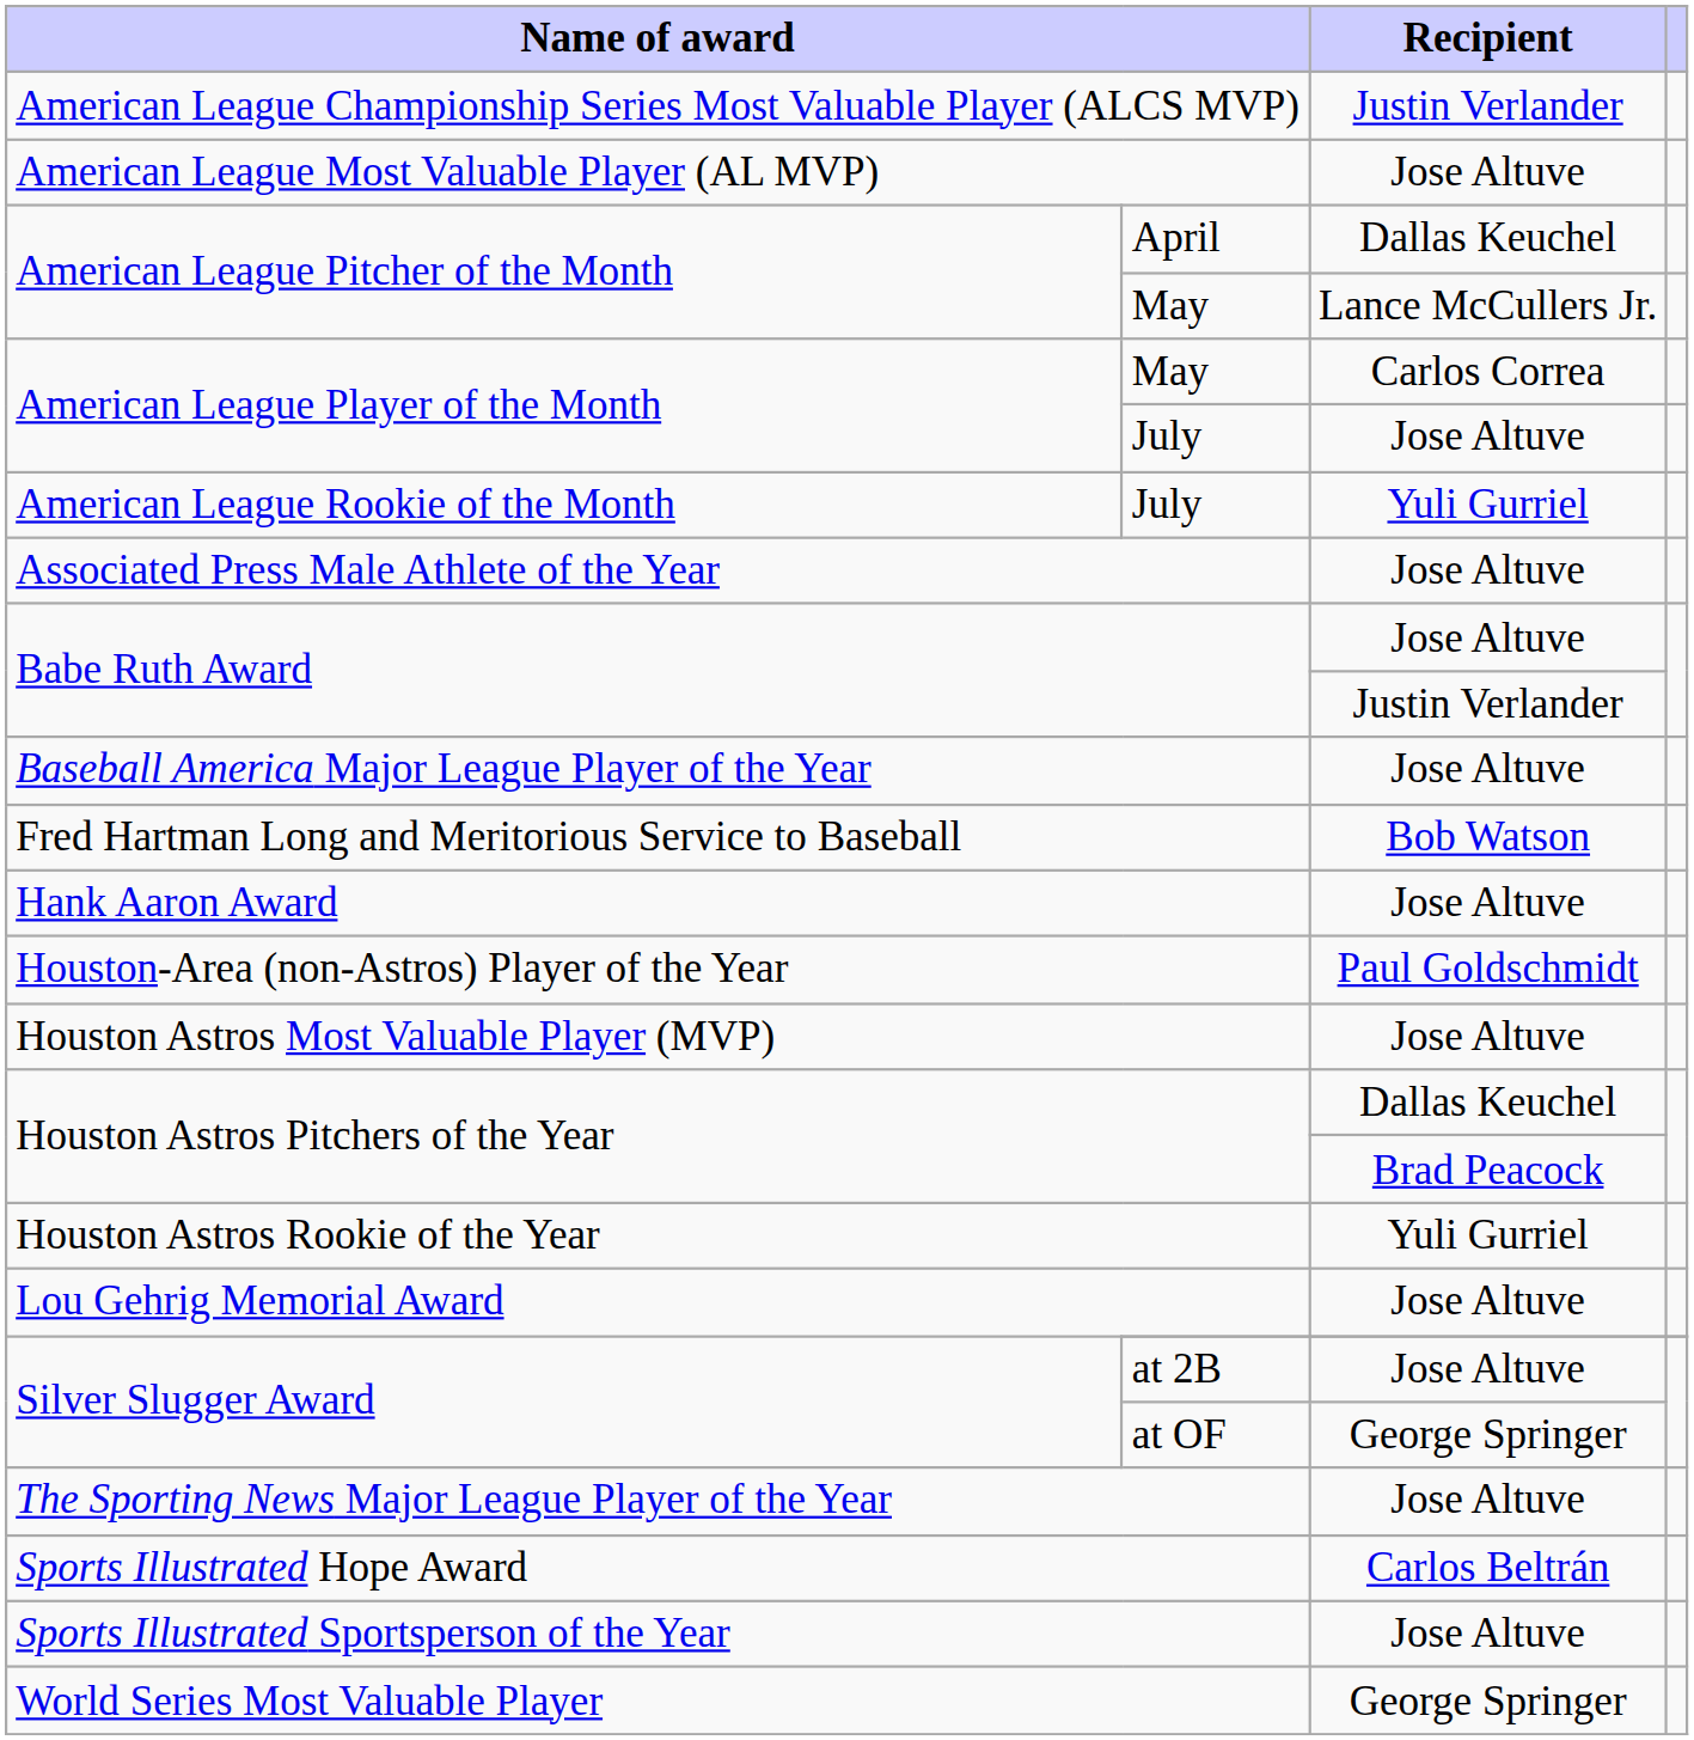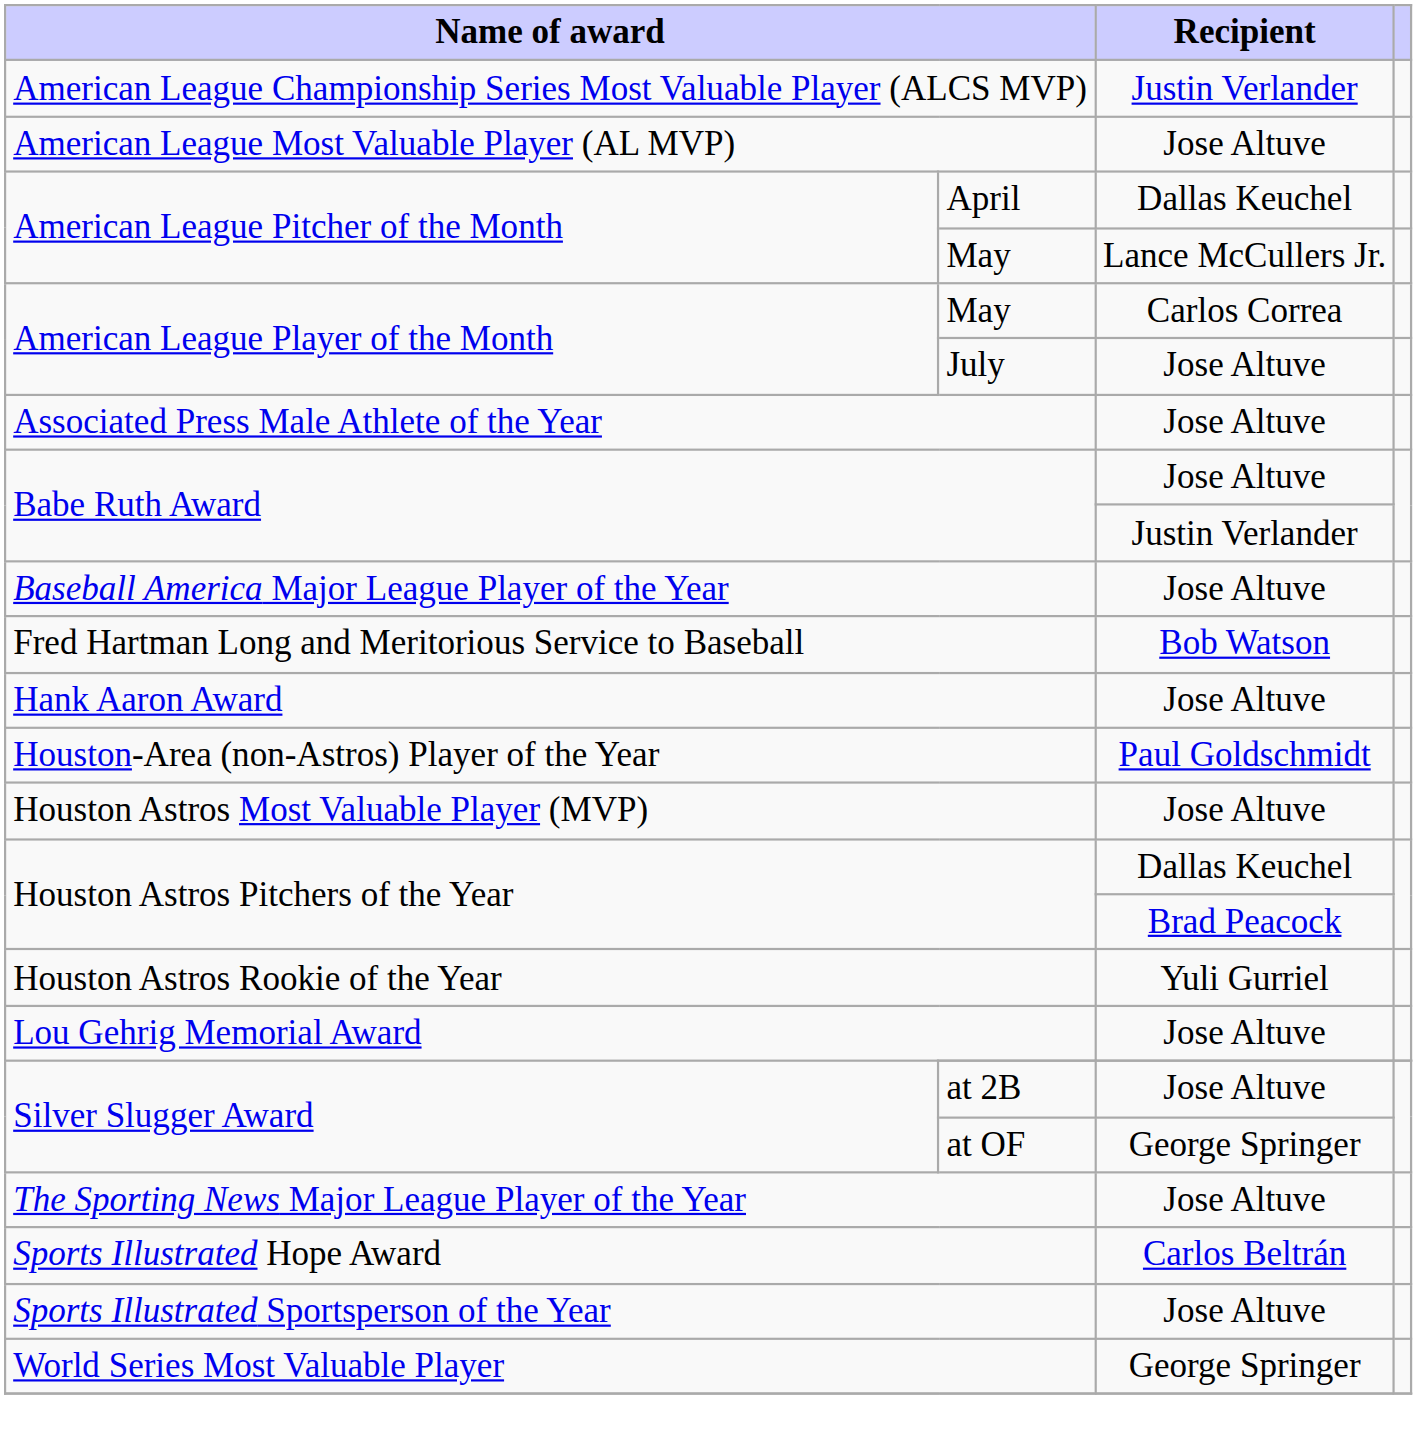 <table class="wikitable" margin: 5px; text-align: center;>
 <tr>
 <th style="background:#ccf;" colspan="2">Name of award</th>
 <th style="background:#ccf;">Recipient</th>
 <th style="background:#ccf;"></th>
 </tr>
 <tr>
 <td colspan="2"><a href='#'>American League Championship Series Most Valuable Player</a> (ALCS MVP)</td>
 <td align="center"><a href='#'>Justin Verlander</a></td>
 <td align="center"></td>
 </tr>
 <tr>
 <td colspan="2"><a href='#'>American League Most Valuable Player</a> (AL MVP)</td>
 <td align="center">Jose Altuve</td>
 <td align="center"></td>
 </tr>
 <tr>
 <td rowspan="2"><a href='#'>American League Pitcher of the Month</a></td>
 <td>April</td>
 <td align="center">Dallas Keuchel</td>
 <td align="center"></td>
 </tr>
 <tr>
 <td>May</td>
 <td align="center">Lance McCullers Jr.</td>
 <td align="center"></td>
 </tr>
 <tr>
 <td rowspan="2"><a href='#'>American League Player of the Month</a></td>
 <td>May</td>
 <td align="center">Carlos Correa</td>
 <td align="center"></td>
 </tr>
 <tr>
 <td>July</td>
 <td align="center">Jose Altuve</td>
-<td align="center"></td>
-</tr>
-<tr>
-<td><a href='#'>American League Rookie of the Month</a></td>
-<td>July</td>
-<td align="center"><a href='#'>Yuli Gurriel</a></td>
 <td align="center"></td>
 </tr>
 <tr>
 <td colspan="2"><a href='#'>Associated Press Male Athlete of the Year</a></td>
 <td align="center">Jose Altuve</td>
 <td align="center"></td>
 </tr>
 <tr>
 <td rowspan="2" colspan="2"><a href='#'>Babe Ruth Award</a></td>
 <td align="center">Jose Altuve</td>
 <td rowspan="2" align="center"></td>
 </tr>
 <tr>
 <td align="center">Justin Verlander</td>
 </tr>
 <tr>
 <td colspan="2"><a href='#'><em>Baseball America</em> Major League Player of the Year</a></td>
 <td align="center">Jose Altuve</td>
 <td align="center"></td>
 </tr>
 <tr>
 <td colspan="2">Fred Hartman Long and Meritorious Service to Baseball</td>
 <td align="center"><a href='#'>Bob Watson</a></td>
 <td align="center"></td>
 </tr>
 <tr>
 <td colspan="2"><a href='#'>Hank Aaron Award</a></td>
 <td align="center">Jose Altuve</td>
 <td align="center"></td>
 </tr>
 <tr>
 <td colspan="2"><a href='#'>Houston</a>-Area (non-Astros) Player of the Year</td>
 <td align="center"><a href='#'>Paul Goldschmidt</a></td>
 <td align="center"></td>
 </tr>
 <tr>
 <td colspan="2">Houston Astros <a href='#'>Most Valuable Player</a> (MVP)</td>
 <td align="center">Jose Altuve</td>
 <td align="center"></td>
 </tr>
 <tr>
 <td rowspan="2" colspan="2">Houston Astros Pitchers of the Year</td>
 <td align="center">Dallas Keuchel</td>
 <td rowspan="2" align="center"></td>
 </tr>
 <tr>
 <td align="center"><a href='#'>Brad Peacock</a></td>
 </tr>
 <tr>
 <td colspan="2">Houston Astros Rookie of the Year</td>
 <td align="center">Yuli Gurriel</td>
 <td align="center"></td>
 </tr>
 <tr>
 <td colspan="2"><a href='#'>Lou Gehrig Memorial Award</a></td>
 <td align="center">Jose Altuve</td>
 <td align="center"></td>
 </tr>
 <tr>
 <td rowspan="3"><a href='#'>Silver Slugger Award</a></td>
 </tr>
 <tr>
 <td>at 2B</td>
 <td align="center">Jose Altuve</td>
 <td rowspan="2" align="center"></td>
 </tr>
 <tr>
 <td>at OF</td>
 <td align="center">George Springer</td>
 </tr>
 <tr>
 <td colspan="2"><a href='#'><em>The Sporting News</em> Major League Player of the Year</a></td>
 <td align="center">Jose Altuve</td>
 <td align="center"></td>
 </tr>
 <tr>
 <td colspan="2"><em><a href='#'>Sports Illustrated</a></em> Hope Award</td>
 <td align="center"><a href='#'>Carlos Beltrán</a></td>
 <td align="center"></td>
 </tr>
 <tr>
 <td colspan="2"><a href='#'><em>Sports Illustrated</em> Sportsperson of the Year</a></td>
 <td align="center">Jose Altuve</td>
 <td align="center"></td>
 </tr>
 <tr>
 <td colspan="2"><a href='#'>World Series Most Valuable Player</a></td>
 <td align="center">George Springer</td>
 <td align="center"></td>
 </tr>
 <tr>
 </tr>
 </table>
